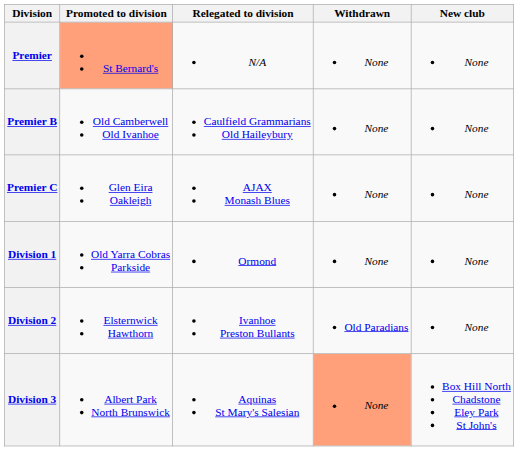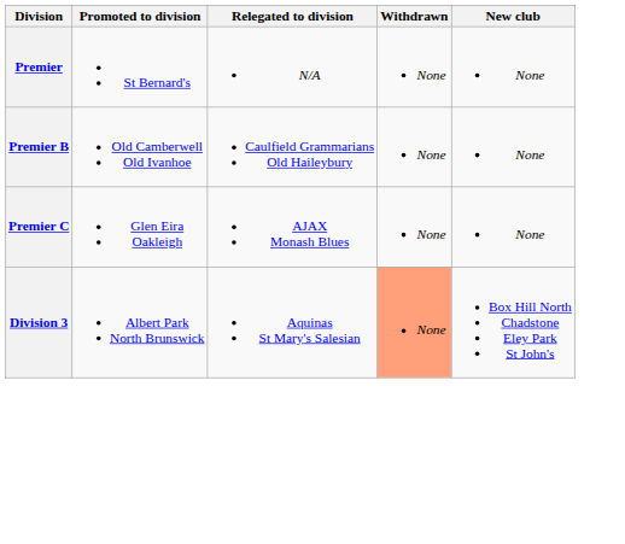 <table class=wikitable style="text-align: center;">
 <tr>
 <th>Division</th>
 <th>Promoted to division </th>
 <th>Relegated to division </th>
 <th>Withdrawn</th>
 <th>New club</th>
 </tr>
 <tr>
 <th><a href='#'>Premier</a></th>
-<td style="background: lightsalmon;"><br><ul><li></li><li><a href='#'>St Bernard's</a></li></ul></td>
+<td><br><ul><li></li><li><a href='#'>St Bernard's</a></li></ul></td>
 <td><br><ul><li><em>N/A</em></li></ul></td>
 <td><br><ul><li><em>None</em></li></ul></td>
 <td><br><ul><li><em>None</em></li></ul></td>
 </tr>
 <tr>
 <th><a href='#'>Premier B</a></th>
 <td><br><ul><li><a href='#'>Old Camberwell</a></li><li><a href='#'>Old Ivanhoe</a></li></ul></td>
 <td><br><ul><li><a href='#'>Caulfield Grammarians</a></li><li><a href='#'>Old Haileybury</a></li></ul></td>
 <td><br><ul><li><em>None</em></li></ul></td>
 <td><br><ul><li><em>None</em></li></ul></td>
 </tr>
 <tr>
 <th><a href='#'>Premier C</a></th>
 <td><br><ul><li><a href='#'>Glen Eira</a></li><li><a href='#'>Oakleigh</a></li></ul></td>
 <td><br><ul><li><a href='#'>AJAX</a></li><li><a href='#'>Monash Blues</a></li></ul></td>
 <td><br><ul><li><em>None</em></li></ul></td>
 <td><br><ul><li><em>None</em></li></ul></td>
 </tr>
 <tr>
-<th><a href='#'>Division 1</a></th>
-<td><br><ul><li><a href='#'>Old Yarra Cobras</a></li><li><a href='#'>Parkside</a></li></ul></td>
-<td><br><ul><li><a href='#'>Ormond</a></li></ul></td>
-<td><br><ul><li><em>None</em></li></ul></td>
-<td><br><ul><li><em>None</em></li></ul></td>
-</tr>
-<tr>
-<th><a href='#'>Division 2</a></th>
-<td><br><ul><li><a href='#'>Elsternwick</a></li><li><a href='#'>Hawthorn</a></li></ul></td>
-<td><br><ul><li><a href='#'>Ivanhoe</a></li><li><a href='#'>Preston Bullants</a></li></ul></td>
-<td><br><ul><li><a href='#'>Old Paradians</a></li></ul></td>
-<td><br><ul><li><em>None</em></li></ul></td>
-</tr>
-<tr>
 <th><a href='#'>Division 3</a></th>
 <td><br><ul><li><a href='#'>Albert Park</a></li><li><a href='#'>North Brunswick</a></li></ul></td>
 <td><br><ul><li><a href='#'>Aquinas</a></li><li><a href='#'>St Mary's Salesian</a></li></ul></td>
 <td style="background: lightsalmon;"><br><ul><li><em>None</em></li></ul></td>
 <td><br><ul><li><a href='#'>Box Hill North</a></li><li><a href='#'>Chadstone</a></li><li><a href='#'>Eley Park</a></li><li><a href='#'>St John's</a></li></ul></td>
 </tr>
 </table>
